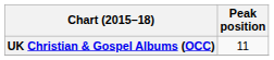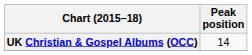 <table class="wikitable sortable plainrowheaders" style="text-align:center">
 <tr>
 <th scope="col">Chart (2015–18)</th>
 <th scope="col">Peak<br>position</th>
 </tr>
 <tr>
 <th scope="row">UK <a href='#'>Christian & Gospel Albums</a> (<a href='#'>OCC</a>)</th>
-<td>11</td>
+<td>14</td>
 </tr>
 <tr>
 </tr>
 <tr>
 </tr>
 <tr>
 </tr>
 <tr>
 </tr>
 </table>
